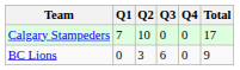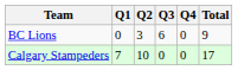 <table class="wikitable">
 <tr>
 <th>Team</th>
 <th>Q1</th>
 <th>Q2</th>
 <th>Q3</th>
 <th>Q4</th>
 <th>Total</th>
 </tr>
+<tr>
+<td><a href='#'>BC Lions</a></td>
+<td>0</td>
+<td>3</td>
+<td>6</td>
+<td>0</td>
+<td>9</td>
+</tr>
 <tr style="background-color:#ddffdd">
 <td><a href='#'>Calgary Stampeders</a></td>
 <td>7</td>
 <td>10</td>
 <td>0</td>
 <td>0</td>
 <td>17</td>
 </tr>
-<tr>
-<td><a href='#'>BC Lions</a></td>
-<td>0</td>
-<td>3</td>
-<td>6</td>
-<td>0</td>
-<td>9</td>
-</tr>
 </table>
